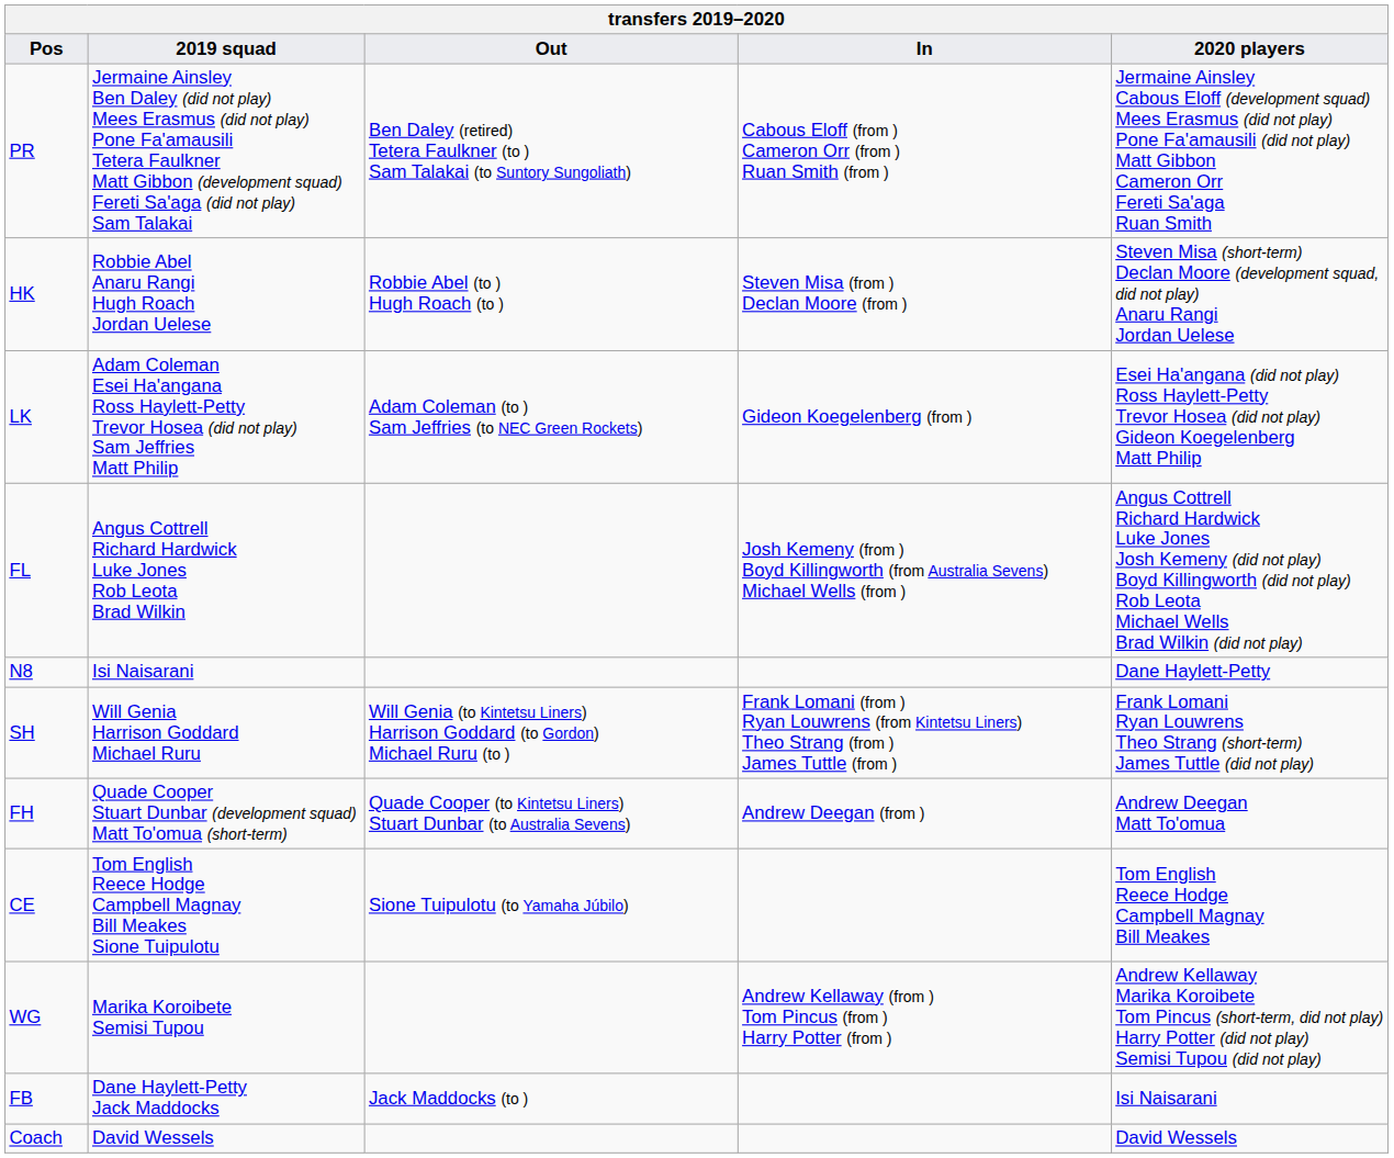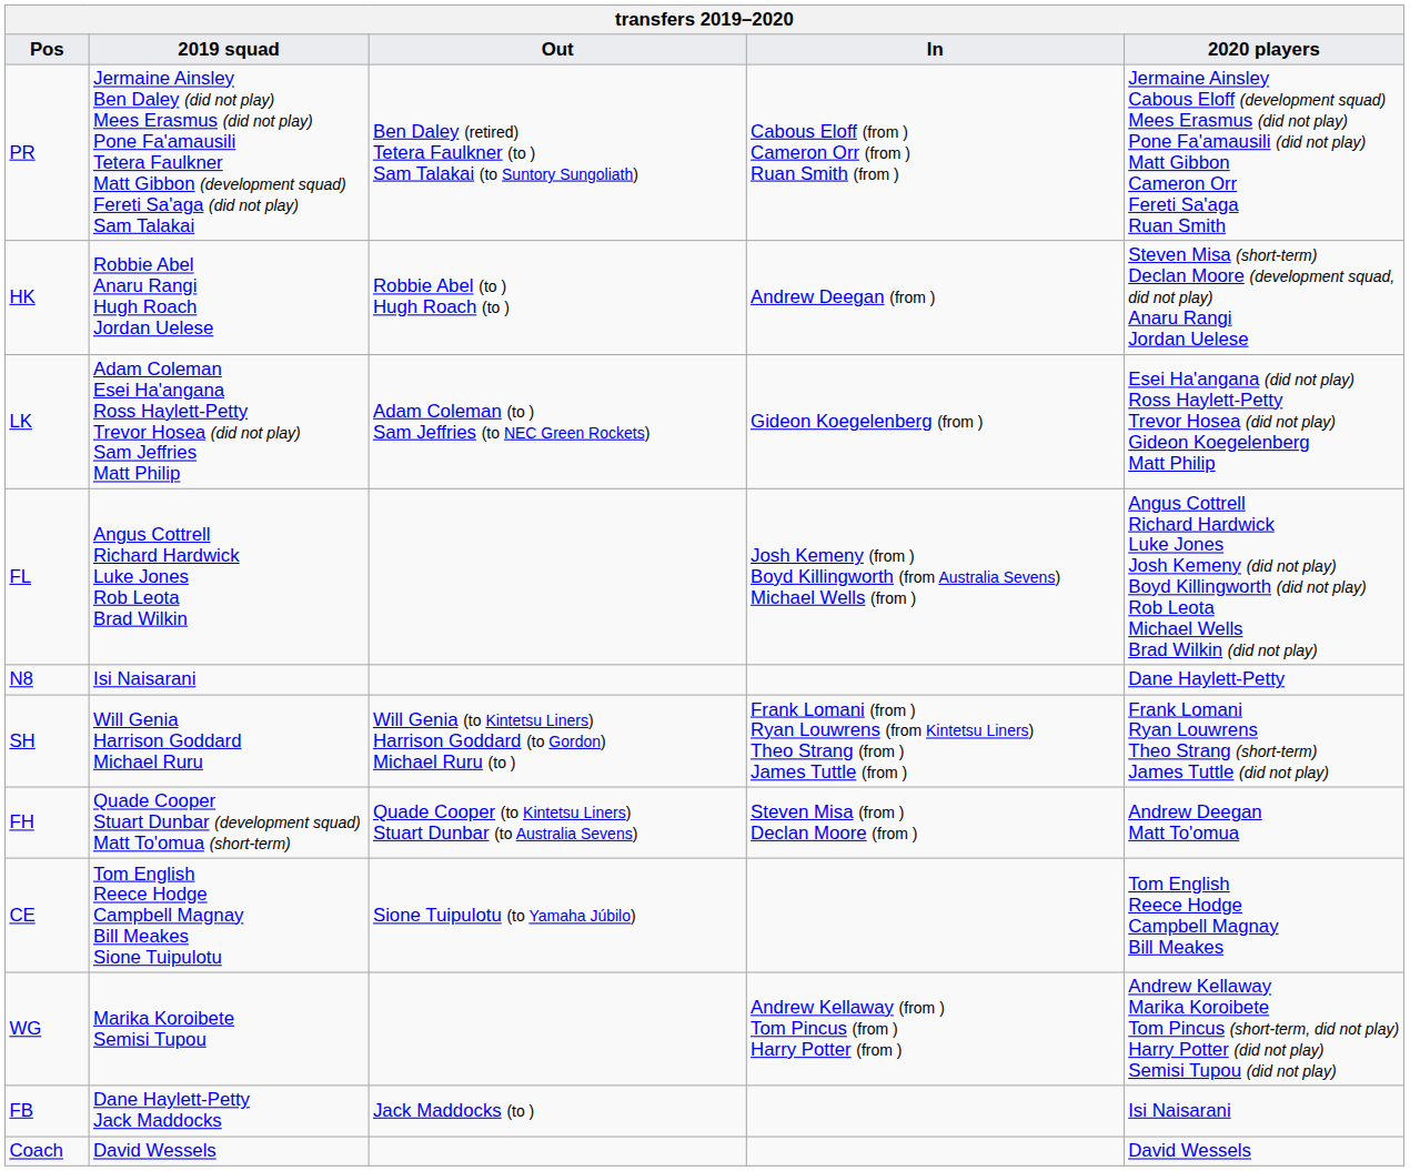 <table class="wikitable" style="text-align: left; width:95%">
 <tr>
 <th colspan="100%"> transfers 2019–2020</th>
 </tr>
 <tr>
 <th style="background:#ebecf0; width:6%;">Pos</th>
 <th style="background:#ebecf0; width:20%;">2019 squad</th>
 <th style="background:#ebecf0; width:27%;">Out</th>
 <th style="background:#ebecf0; width:27%;">In</th>
 <th style="background:#ebecf0; width:20%;">2020 players</th>
 </tr>
 <tr>
 <td><a href='#'>PR</a></td>
 <td> <a href='#'>Jermaine Ainsley</a> <br> <a href='#'>Ben Daley</a> <small><em>(did not play)</em></small> <br> <a href='#'>Mees Erasmus</a> <small><em>(did not play)</em></small> <br> <a href='#'>Pone Fa'amausili</a> <br> <a href='#'>Tetera Faulkner</a> <br> <a href='#'>Matt Gibbon</a> <small><em>(development squad)</em></small> <br> <a href='#'>Fereti Sa'aga</a> <small><em>(did not play)</em></small> <br> <a href='#'>Sam Talakai</a></td>
 <td>  <a href='#'>Ben Daley</a> <small>(retired)</small> <br>  <a href='#'>Tetera Faulkner</a> <small>(to )</small> <br>  <a href='#'>Sam Talakai</a> <small>(to  <a href='#'>Suntory Sungoliath</a>)</small></td>
 <td>  <a href='#'>Cabous Eloff</a> <small>(from )</small> <br>  <a href='#'>Cameron Orr</a> <small>(from )</small> <br>  <a href='#'>Ruan Smith</a> <small>(from )</small></td>
 <td> <a href='#'>Jermaine Ainsley</a> <br> <a href='#'>Cabous Eloff</a> <small><em>(development squad)</em></small> <br> <a href='#'>Mees Erasmus</a> <small><em>(did not play)</em></small> <br> <a href='#'>Pone Fa'amausili</a> <small><em>(did not play)</em></small> <br> <a href='#'>Matt Gibbon</a> <br> <a href='#'>Cameron Orr</a> <br> <a href='#'>Fereti Sa'aga</a> <br> <a href='#'>Ruan Smith</a></td>
 </tr>
 <tr>
 <td><a href='#'>HK</a></td>
 <td> <a href='#'>Robbie Abel</a> <br> <a href='#'>Anaru Rangi</a> <br> <a href='#'>Hugh Roach</a> <br> <a href='#'>Jordan Uelese</a></td>
 <td>  <a href='#'>Robbie Abel</a> <small>(to )</small> <br>  <a href='#'>Hugh Roach</a> <small>(to )</small></td>
-<td>  <a href='#'>Steven Misa</a> <small>(from )</small> <br>  <a href='#'>Declan Moore</a> <small>(from )</small></td>
+<td>  <a href='#'>Andrew Deegan</a> <small>(from )</small></td>
 <td> <a href='#'>Steven Misa</a> <small><em>(short-term)</em></small> <br> <a href='#'>Declan Moore</a> <small><em>(development squad, did not play)</em></small> <br> <a href='#'>Anaru Rangi</a> <br> <a href='#'>Jordan Uelese</a></td>
 </tr>
 <tr>
 <td><a href='#'>LK</a></td>
 <td> <a href='#'>Adam Coleman</a> <br> <a href='#'>Esei Ha'angana</a> <br> <a href='#'>Ross Haylett-Petty</a> <br> <a href='#'>Trevor Hosea</a> <small><em>(did not play)</em></small> <br> <a href='#'>Sam Jeffries</a> <br> <a href='#'>Matt Philip</a></td>
 <td>  <a href='#'>Adam Coleman</a> <small>(to )</small> <br>  <a href='#'>Sam Jeffries</a> <small>(to  <a href='#'>NEC Green Rockets</a>)</small></td>
 <td>  <a href='#'>Gideon Koegelenberg</a> <small>(from )</small></td>
 <td> <a href='#'>Esei Ha'angana</a> <small><em>(did not play)</em></small> <br> <a href='#'>Ross Haylett-Petty</a> <br> <a href='#'>Trevor Hosea</a> <small><em>(did not play)</em></small> <br> <a href='#'>Gideon Koegelenberg</a> <br> <a href='#'>Matt Philip</a></td>
 </tr>
 <tr>
 <td><a href='#'>FL</a></td>
 <td> <a href='#'>Angus Cottrell</a> <br> <a href='#'>Richard Hardwick</a> <br> <a href='#'>Luke Jones</a> <br> <a href='#'>Rob Leota</a> <br> <a href='#'>Brad Wilkin</a></td>
 <td></td>
 <td>  <a href='#'>Josh Kemeny</a> <small>(from )</small> <br>  <a href='#'>Boyd Killingworth</a> <small>(from <a href='#'>Australia Sevens</a>)</small> <br>  <a href='#'>Michael Wells</a> <small>(from )</small></td>
 <td> <a href='#'>Angus Cottrell</a> <br> <a href='#'>Richard Hardwick</a> <br> <a href='#'>Luke Jones</a> <br> <a href='#'>Josh Kemeny</a> <small><em>(did not play)</em></small> <br> <a href='#'>Boyd Killingworth</a> <small><em>(did not play)</em></small> <br> <a href='#'>Rob Leota</a> <br> <a href='#'>Michael Wells</a> <br> <a href='#'>Brad Wilkin</a> <small><em>(did not play)</em></small></td>
 </tr>
 <tr>
 <td><a href='#'>N8</a></td>
 <td> <a href='#'>Isi Naisarani</a></td>
 <td></td>
 <td></td>
 <td> <a href='#'>Dane Haylett-Petty</a></td>
 </tr>
 <tr>
 <td><a href='#'>SH</a></td>
 <td> <a href='#'>Will Genia</a> <br> <a href='#'>Harrison Goddard</a> <br> <a href='#'>Michael Ruru</a></td>
 <td>  <a href='#'>Will Genia</a> <small>(to  <a href='#'>Kintetsu Liners</a>)</small> <br>  <a href='#'>Harrison Goddard</a> <small>(to <a href='#'>Gordon</a>)</small> <br>  <a href='#'>Michael Ruru</a> <small>(to )</small></td>
 <td>  <a href='#'>Frank Lomani</a> <small>(from )</small> <br>  <a href='#'>Ryan Louwrens</a> <small>(from  <a href='#'>Kintetsu Liners</a>)</small> <br>  <a href='#'>Theo Strang</a> <small>(from )</small> <br>  <a href='#'>James Tuttle</a> <small>(from )</small></td>
 <td> <a href='#'>Frank Lomani</a> <br> <a href='#'>Ryan Louwrens</a> <br> <a href='#'>Theo Strang</a> <small><em>(short-term)</em></small> <br> <a href='#'>James Tuttle</a> <small><em>(did not play)</em></small></td>
 </tr>
 <tr>
 <td><a href='#'>FH</a></td>
 <td> <a href='#'>Quade Cooper</a> <br> <a href='#'>Stuart Dunbar</a> <small><em>(development squad)</em></small> <br> <a href='#'>Matt To'omua</a> <small><em>(short-term)</em></small></td>
 <td>  <a href='#'>Quade Cooper</a> <small>(to  <a href='#'>Kintetsu Liners</a>)</small> <br>  <a href='#'>Stuart Dunbar</a> <small>(to <a href='#'>Australia Sevens</a>)</small></td>
-<td>  <a href='#'>Andrew Deegan</a> <small>(from )</small></td>
+<td>  <a href='#'>Steven Misa</a> <small>(from )</small> <br>  <a href='#'>Declan Moore</a> <small>(from )</small></td>
 <td> <a href='#'>Andrew Deegan</a> <br> <a href='#'>Matt To'omua</a></td>
 </tr>
 <tr>
 <td><a href='#'>CE</a></td>
 <td> <a href='#'>Tom English</a> <br> <a href='#'>Reece Hodge</a> <br> <a href='#'>Campbell Magnay</a> <br> <a href='#'>Bill Meakes</a> <br> <a href='#'>Sione Tuipulotu</a></td>
 <td>  <a href='#'>Sione Tuipulotu</a> <small>(to  <a href='#'>Yamaha Júbilo</a>)</small></td>
 <td></td>
 <td> <a href='#'>Tom English</a> <br> <a href='#'>Reece Hodge</a> <br> <a href='#'>Campbell Magnay</a> <br> <a href='#'>Bill Meakes</a></td>
 </tr>
 <tr>
 <td><a href='#'>WG</a></td>
 <td> <a href='#'>Marika Koroibete</a> <br> <a href='#'>Semisi Tupou</a></td>
 <td></td>
 <td>  <a href='#'>Andrew Kellaway</a> <small>(from )</small> <br>  <a href='#'>Tom Pincus</a> <small>(from )</small> <br>  <a href='#'>Harry Potter</a> <small>(from )</small></td>
 <td> <a href='#'>Andrew Kellaway</a> <br> <a href='#'>Marika Koroibete</a> <br> <a href='#'>Tom Pincus</a> <small><em>(short-term, did not play)</em></small> <br> <a href='#'>Harry Potter</a> <small><em>(did not play)</em></small> <br> <a href='#'>Semisi Tupou</a> <small><em>(did not play)</em></small></td>
 </tr>
 <tr>
 <td><a href='#'>FB</a></td>
 <td> <a href='#'>Dane Haylett-Petty</a> <br> <a href='#'>Jack Maddocks</a></td>
 <td>  <a href='#'>Jack Maddocks</a> <small>(to )</small></td>
 <td></td>
 <td> <a href='#'>Isi Naisarani</a></td>
 </tr>
 <tr>
 <td><a href='#'>Coach</a></td>
 <td> <a href='#'>David Wessels</a></td>
 <td></td>
 <td></td>
 <td> <a href='#'>David Wessels</a></td>
 </tr>
 </table>
